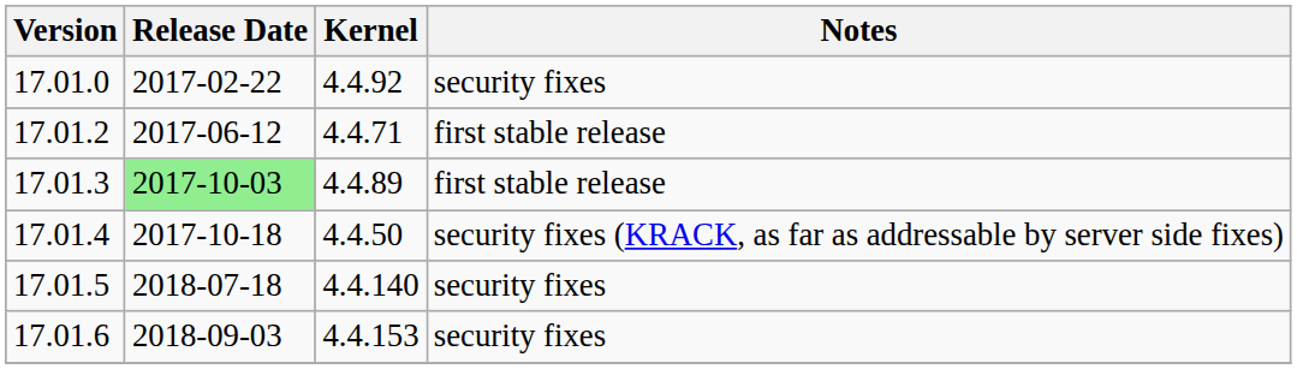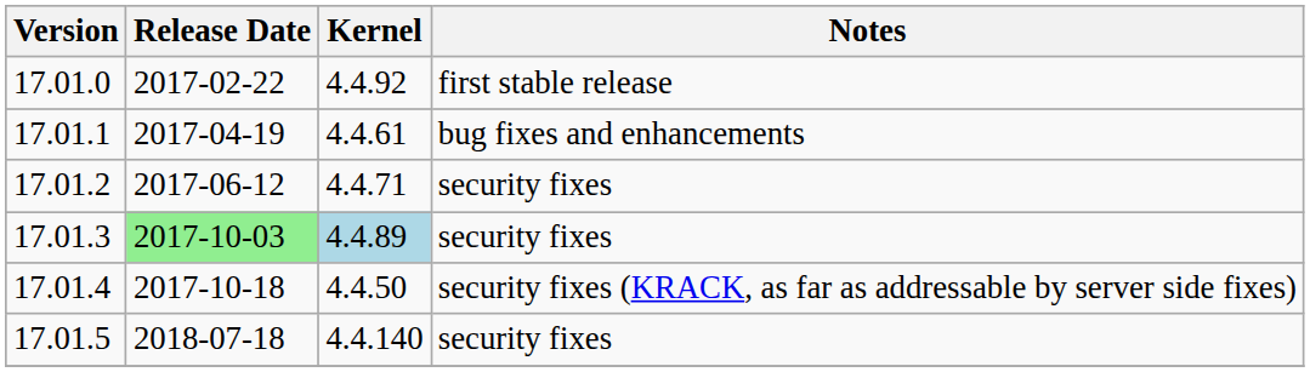 <table class="wikitable">
 <tr class="hintergrundfarbe6">
 <th>Version</th>
 <th>Release Date</th>
 <th>Kernel</th>
 <th>Notes</th>
 </tr>
 <tr>
 <td>17.01.0</td>
 <td>2017-02-22</td>
 <td>4.4.92</td>
-<td>security fixes</td>
+<td>first stable release</td>
+</tr>
+<tr>
+<td>17.01.1</td>
+<td>2017-04-19</td>
+<td>4.4.61</td>
+<td>bug fixes and enhancements</td>
 </tr>
 <tr>
 <td>17.01.2</td>
 <td>2017-06-12</td>
 <td>4.4.71</td>
-<td>first stable release</td>
+<td>security fixes</td>
 </tr>
 <tr>
 <td>17.01.3</td>
 <td style="background: lightgreen;">2017-10-03</td>
-<td>4.4.89</td>
-<td>first stable release</td>
+<td style="background: lightblue;">4.4.89</td>
+<td>security fixes</td>
 </tr>
 <tr>
 <td>17.01.4</td>
 <td>2017-10-18</td>
 <td>4.4.50</td>
 <td>security fixes (<a href='#'>KRACK</a>, as far as addressable by server side fixes)</td>
 </tr>
 <tr>
 <td>17.01.5</td>
 <td>2018-07-18</td>
 <td>4.4.140</td>
 <td>security fixes </td>
 </tr>
 <tr>
-<td>17.01.6</td>
-<td>2018-09-03</td>
-<td>4.4.153</td>
-<td>security fixes </td>
-</tr>
-<tr>
 </tr>
 </table>
